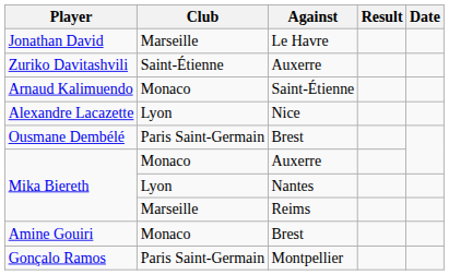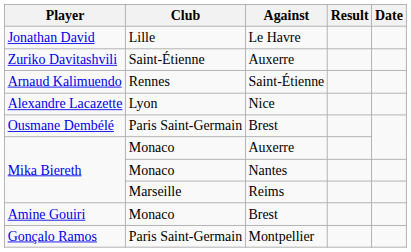 <table class="wikitable sortable">
 <tr>
 <th>Player</th>
 <th>Club</th>
 <th>Against</th>
 <th>Result</th>
 <th>Date</th>
 </tr>
 <tr>
 <td> <a href='#'>Jonathan David</a></td>
-<td>Marseille</td>
+<td>Lille</td>
 <td>Le Havre</td>
 <td></td>
 <td></td>
 </tr>
 <tr>
 <td> <a href='#'>Zuriko Davitashvili</a></td>
 <td>Saint-Étienne</td>
 <td>Auxerre</td>
 <td></td>
 <td></td>
 </tr>
 <tr>
 <td> <a href='#'>Arnaud Kalimuendo</a></td>
-<td>Monaco</td>
+<td>Rennes</td>
 <td>Saint-Étienne</td>
 <td></td>
 <td></td>
 </tr>
 <tr>
 <td> <a href='#'>Alexandre Lacazette</a></td>
 <td>Lyon</td>
 <td>Nice</td>
 <td></td>
 <td></td>
 </tr>
 <tr>
 <td> <a href='#'>Ousmane Dembélé</a></td>
 <td>Paris Saint-Germain</td>
 <td>Brest</td>
 <td></td>
 <td rowspan="2"></td>
 </tr>
 <tr>
 <td rowspan="3"> <a href='#'>Mika Biereth</a></td>
 <td>Monaco</td>
 <td>Auxerre</td>
 <td></td>
 </tr>
 <tr>
-<td>Lyon</td>
+<td>Monaco</td>
 <td>Nantes</td>
 <td></td>
 <td></td>
 </tr>
 <tr>
 <td>Marseille</td>
 <td>Reims</td>
 <td></td>
 <td></td>
 </tr>
 <tr>
 <td> <a href='#'>Amine Gouiri</a></td>
 <td>Monaco</td>
 <td>Brest</td>
 <td></td>
 <td></td>
 </tr>
 <tr>
 <td> <a href='#'>Gonçalo Ramos</a></td>
 <td>Paris Saint-Germain</td>
 <td>Montpellier</td>
 <td></td>
 <td></td>
 </tr>
 </table>
